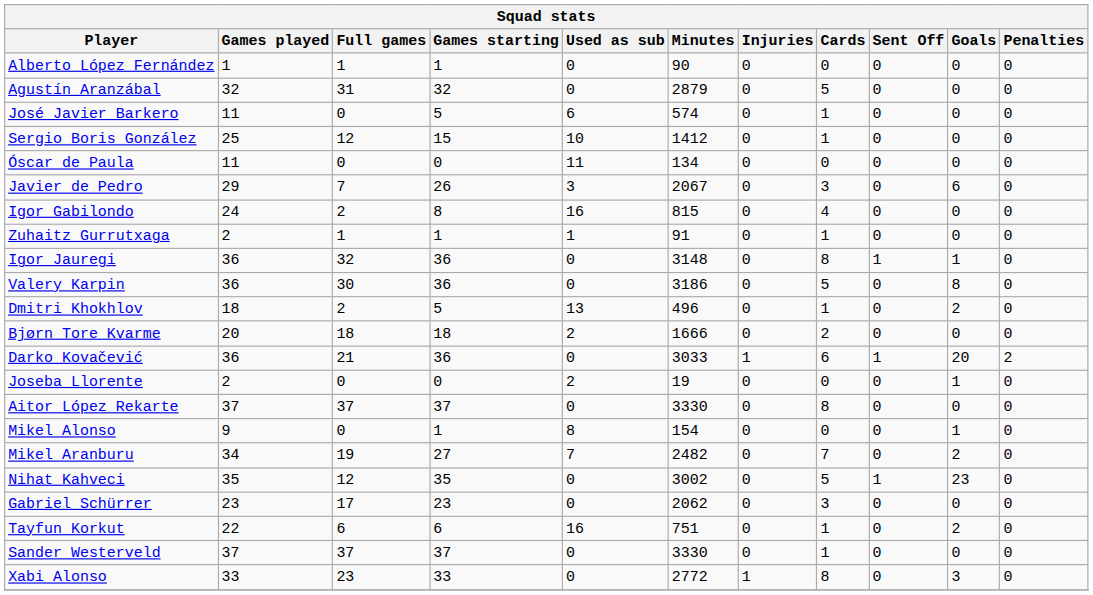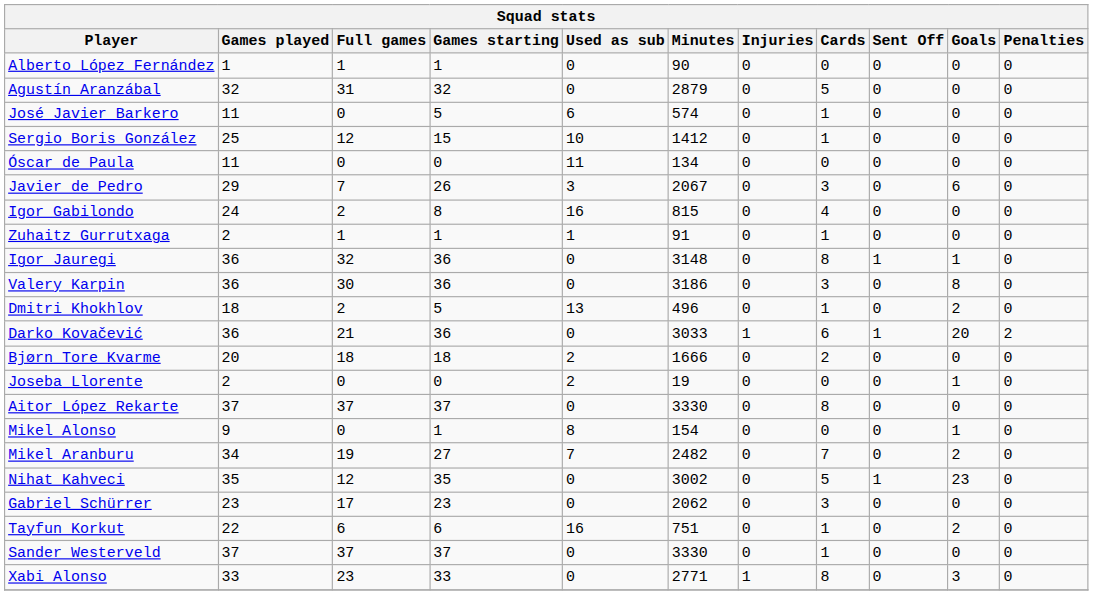 <table class="wikitable collapsible collapsed">
 <tr>
 <th colspan="11"><strong>Squad stats</strong></th>
 </tr>
 <tr>
 <th>Player</th>
 <th>Games played</th>
 <th>Full games</th>
 <th>Games starting</th>
 <th>Used as sub</th>
 <th>Minutes</th>
 <th>Injuries</th>
 <th>Cards</th>
 <th>Sent Off</th>
 <th>Goals</th>
 <th>Penalties</th>
 </tr>
 <tr>
 <td><a href='#'>Alberto López Fernández</a></td>
 <td>1</td>
 <td>1</td>
 <td>1</td>
 <td>0</td>
 <td>90</td>
 <td>0</td>
 <td>0</td>
 <td>0</td>
 <td>0</td>
 <td>0</td>
 </tr>
 <tr>
 <td><a href='#'>Agustín Aranzábal</a></td>
 <td>32</td>
 <td>31</td>
 <td>32</td>
 <td>0</td>
 <td>2879</td>
 <td>0</td>
 <td>5</td>
 <td>0</td>
 <td>0</td>
 <td>0</td>
 </tr>
 <tr>
 <td><a href='#'>José Javier Barkero</a></td>
 <td>11</td>
 <td>0</td>
 <td>5</td>
 <td>6</td>
 <td>574</td>
 <td>0</td>
 <td>1</td>
 <td>0</td>
 <td>0</td>
 <td>0</td>
 </tr>
 <tr>
 <td><a href='#'>Sergio Boris González</a></td>
 <td>25</td>
 <td>12</td>
 <td>15</td>
 <td>10</td>
 <td>1412</td>
 <td>0</td>
 <td>1</td>
 <td>0</td>
 <td>0</td>
 <td>0</td>
 </tr>
 <tr>
 <td><a href='#'>Óscar de Paula</a></td>
 <td>11</td>
 <td>0</td>
 <td>0</td>
 <td>11</td>
 <td>134</td>
 <td>0</td>
 <td>0</td>
 <td>0</td>
 <td>0</td>
 <td>0</td>
 </tr>
 <tr>
 <td><a href='#'>Javier de Pedro</a></td>
 <td>29</td>
 <td>7</td>
 <td>26</td>
 <td>3</td>
 <td>2067</td>
 <td>0</td>
 <td>3</td>
 <td>0</td>
 <td>6</td>
 <td>0</td>
 </tr>
 <tr>
 <td><a href='#'>Igor Gabilondo</a></td>
 <td>24</td>
 <td>2</td>
 <td>8</td>
 <td>16</td>
 <td>815</td>
 <td>0</td>
 <td>4</td>
 <td>0</td>
 <td>0</td>
 <td>0</td>
 </tr>
 <tr>
 <td><a href='#'>Zuhaitz Gurrutxaga</a></td>
 <td>2</td>
 <td>1</td>
 <td>1</td>
 <td>1</td>
 <td>91</td>
 <td>0</td>
 <td>1</td>
 <td>0</td>
 <td>0</td>
 <td>0</td>
 </tr>
 <tr>
 <td><a href='#'>Igor Jauregi</a></td>
 <td>36</td>
 <td>32</td>
 <td>36</td>
 <td>0</td>
 <td>3148</td>
 <td>0</td>
 <td>8</td>
 <td>1</td>
 <td>1</td>
 <td>0</td>
 </tr>
 <tr>
 <td><a href='#'>Valery Karpin</a></td>
 <td>36</td>
 <td>30</td>
 <td>36</td>
 <td>0</td>
 <td>3186</td>
 <td>0</td>
-<td>5</td>
+<td>3</td>
 <td>0</td>
 <td>8</td>
 <td>0</td>
 </tr>
 <tr>
 <td><a href='#'>Dmitri Khokhlov</a></td>
 <td>18</td>
 <td>2</td>
 <td>5</td>
 <td>13</td>
 <td>496</td>
 <td>0</td>
 <td>1</td>
 <td>0</td>
 <td>2</td>
 <td>0</td>
 </tr>
 <tr>
+<td><a href='#'>Darko Kovačević</a></td>
+<td>36</td>
+<td>21</td>
+<td>36</td>
+<td>0</td>
+<td>3033</td>
+<td>1</td>
+<td>6</td>
+<td>1</td>
+<td>20</td>
+<td>2</td>
+</tr>
+<tr>
 <td><a href='#'>Bjørn Tore Kvarme</a></td>
 <td>20</td>
 <td>18</td>
 <td>18</td>
 <td>2</td>
 <td>1666</td>
 <td>0</td>
 <td>2</td>
 <td>0</td>
 <td>0</td>
 <td>0</td>
-</tr>
-<tr>
-<td><a href='#'>Darko Kovačević</a></td>
-<td>36</td>
-<td>21</td>
-<td>36</td>
-<td>0</td>
-<td>3033</td>
-<td>1</td>
-<td>6</td>
-<td>1</td>
-<td>20</td>
-<td>2</td>
 </tr>
 <tr>
 <td><a href='#'>Joseba Llorente</a></td>
 <td>2</td>
 <td>0</td>
 <td>0</td>
 <td>2</td>
 <td>19</td>
 <td>0</td>
 <td>0</td>
 <td>0</td>
 <td>1</td>
 <td>0</td>
 </tr>
 <tr>
 <td><a href='#'>Aitor López Rekarte</a></td>
 <td>37</td>
 <td>37</td>
 <td>37</td>
 <td>0</td>
 <td>3330</td>
 <td>0</td>
 <td>8</td>
 <td>0</td>
 <td>0</td>
 <td>0</td>
 </tr>
 <tr>
 <td><a href='#'>Mikel Alonso</a></td>
 <td>9</td>
 <td>0</td>
 <td>1</td>
 <td>8</td>
 <td>154</td>
 <td>0</td>
 <td>0</td>
 <td>0</td>
 <td>1</td>
 <td>0</td>
 </tr>
 <tr>
 <td><a href='#'>Mikel Aranburu</a></td>
 <td>34</td>
 <td>19</td>
 <td>27</td>
 <td>7</td>
 <td>2482</td>
 <td>0</td>
 <td>7</td>
 <td>0</td>
 <td>2</td>
 <td>0</td>
 </tr>
 <tr>
 <td><a href='#'>Nihat Kahveci</a></td>
 <td>35</td>
 <td>12</td>
 <td>35</td>
 <td>0</td>
 <td>3002</td>
 <td>0</td>
 <td>5</td>
 <td>1</td>
 <td>23</td>
 <td>0</td>
 </tr>
 <tr>
 <td><a href='#'>Gabriel Schürrer</a></td>
 <td>23</td>
 <td>17</td>
 <td>23</td>
 <td>0</td>
 <td>2062</td>
 <td>0</td>
 <td>3</td>
 <td>0</td>
 <td>0</td>
 <td>0</td>
 </tr>
 <tr>
 <td><a href='#'>Tayfun Korkut</a></td>
 <td>22</td>
 <td>6</td>
 <td>6</td>
 <td>16</td>
 <td>751</td>
 <td>0</td>
 <td>1</td>
 <td>0</td>
 <td>2</td>
 <td>0</td>
 </tr>
 <tr>
 <td><a href='#'>Sander Westerveld</a></td>
 <td>37</td>
 <td>37</td>
 <td>37</td>
 <td>0</td>
 <td>3330</td>
 <td>0</td>
 <td>1</td>
 <td>0</td>
 <td>0</td>
 <td>0</td>
 </tr>
 <tr>
 <td><a href='#'>Xabi Alonso</a></td>
 <td>33</td>
 <td>23</td>
 <td>33</td>
 <td>0</td>
-<td>2772</td>
+<td>2771</td>
 <td>1</td>
 <td>8</td>
 <td>0</td>
 <td>3</td>
 <td>0</td>
 </tr>
 <tr>
 </tr>
 </table>
